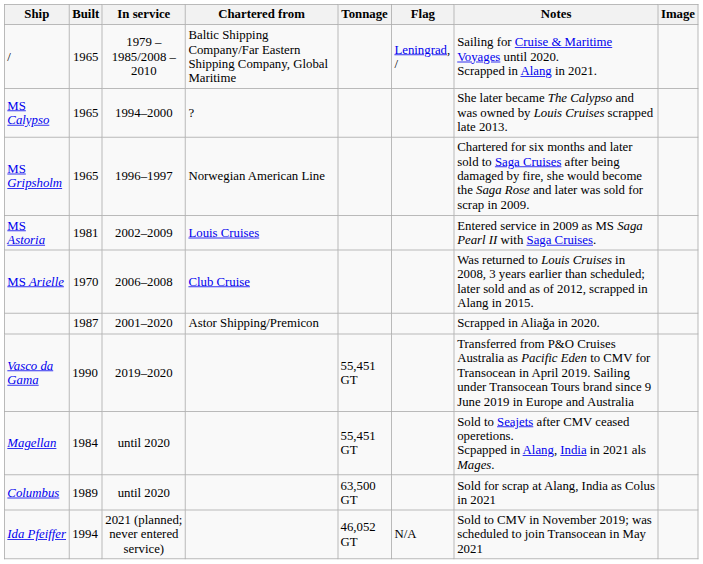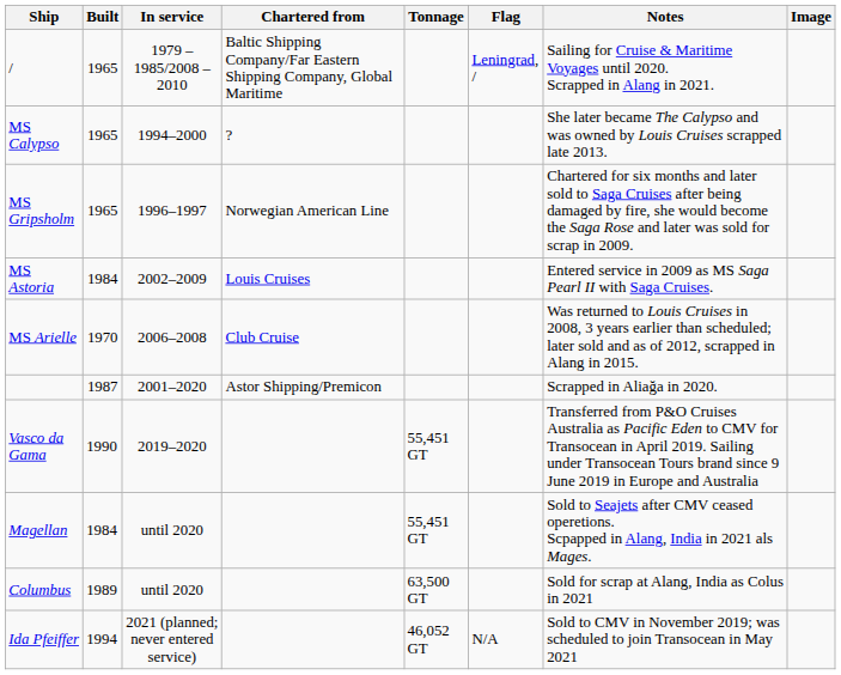 <table class="wikitable sortable">
 <tr>
 <th>Ship</th>
 <th>Built</th>
 <th>In service</th>
 <th>Chartered from</th>
 <th>Tonnage</th>
 <th>Flag</th>
 <th>Notes</th>
 <th>Image</th>
 </tr>
 <tr>
 <td>/</td>
 <td align="Center">1965</td>
 <td align="Center">1979 – 1985/2008 – 2010</td>
 <td>Baltic Shipping Company/Far Eastern Shipping Company, Global Maritime</td>
 <td></td>
 <td><a href='#'>Leningrad</a>, /</td>
 <td>Sailing for <a href='#'>Cruise & Maritime Voyages</a> until 2020.<br>Scrapped in <a href='#'>Alang</a> in 2021.</td>
 <td></td>
 </tr>
 <tr>
 <td><a href='#'>MS <em>Calypso</em></a></td>
 <td align="Center">1965</td>
 <td align="Center">1994–2000</td>
 <td>?</td>
 <td></td>
 <td></td>
 <td>She later became <em>The Calypso</em> and was owned by <em>Louis Cruises</em> scrapped late 2013.</td>
 <td></td>
 </tr>
 <tr>
 <td><a href='#'>MS <em>Gripsholm</em></a></td>
 <td align="Center">1965</td>
 <td align="Center">1996–1997</td>
 <td>Norwegian American Line</td>
 <td></td>
 <td></td>
 <td>Chartered for six months and later sold to <a href='#'>Saga Cruises</a> after being damaged by fire, she would become the <em>Saga Rose</em> and later was sold for scrap in 2009.</td>
 <td></td>
 </tr>
 <tr>
 <td><a href='#'>MS <em>Astoria</em></a></td>
-<td align="Center">1981</td>
+<td align="Center">1984</td>
 <td align="Center">2002–2009</td>
 <td><a href='#'>Louis Cruises</a></td>
 <td></td>
 <td></td>
 <td>Entered service in 2009 as MS <em>Saga Pearl II</em> with <a href='#'>Saga Cruises</a>.</td>
 <td></td>
 </tr>
 <tr>
 <td><a href='#'>MS <em>Arielle</em></a></td>
 <td align="Center">1970</td>
 <td align="Center">2006–2008</td>
 <td><a href='#'>Club Cruise</a></td>
 <td></td>
 <td></td>
 <td>Was returned to <em>Louis Cruises</em> in 2008, 3 years earlier than scheduled; later sold and as of 2012, scrapped in Alang in 2015.</td>
 <td></td>
 </tr>
 <tr>
 <td></td>
 <td align="Center">1987</td>
 <td align="Center">2001–2020</td>
 <td>Astor Shipping/Premicon</td>
 <td></td>
 <td></td>
 <td>Scrapped in Aliağa in 2020.</td>
 <td></td>
 </tr>
 <tr>
 <td><em><a href='#'>Vasco da Gama</a></em></td>
 <td>1990</td>
 <td align="Center">2019–2020</td>
 <td></td>
 <td>55,451 GT</td>
 <td></td>
 <td>Transferred from P&O Cruises Australia as <em>Pacific Eden</em> to CMV for Transocean in April 2019. Sailing under Transocean Tours brand since 9 June 2019 in Europe and Australia</td>
 <td></td>
 </tr>
 <tr>
 <td><em><a href='#'>Magellan</a></em></td>
 <td>1984</td>
 <td align="Center">until 2020</td>
 <td></td>
 <td>55,451 GT</td>
 <td></td>
 <td>Sold to <a href='#'>Seajets</a> after CMV ceased operetions.<br> Scpapped in <a href='#'>Alang</a>, <a href='#'>India</a> in 2021 als <em>Mages</em>.</td>
 <td></td>
 </tr>
 <tr>
 <td><em><a href='#'>Columbus</a></em></td>
 <td>1989</td>
 <td align="Center">until 2020</td>
 <td></td>
 <td>63,500 GT</td>
 <td></td>
 <td>Sold for scrap at Alang, India as Colus in 2021</td>
 <td></td>
 </tr>
 <tr>
 <td><em><a href='#'>Ida Pfeiffer</a></em></td>
 <td>1994</td>
 <td align="Center">2021 (planned; never entered service)</td>
 <td></td>
 <td>46,052 GT</td>
 <td>N/A</td>
 <td>Sold to CMV in November 2019; was scheduled to join Transocean in May 2021</td>
 <td></td>
 </tr>
 </table>
